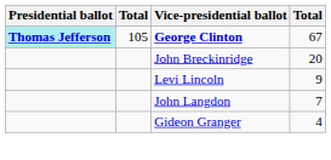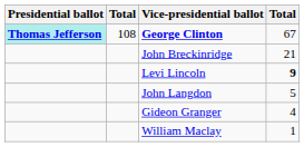 <table class="wikitable">
 <tr>
 <th>Presidential ballot</th>
 <th>Total</th>
 <th>Vice-presidential ballot</th>
 <th>Total</th>
 </tr>
 <tr>
 <td style="background: paleturquoise;"><strong><a href='#'>Thomas Jefferson</a></strong></td>
-<td align="right">105</td>
+<td align="right">108</td>
 <td><strong><a href='#'>George Clinton</a></strong></td>
 <td align="right">67</td>
 </tr>
 <tr>
 <td></td>
 <td></td>
 <td><a href='#'>John Breckinridge</a></td>
-<td align="right">20</td>
+<td align="right">21</td>
 </tr>
 <tr>
 <td></td>
 <td></td>
 <td><a href='#'>Levi Lincoln</a></td>
-<td align="right">9</td>
+<td align="right"><strong>9</strong></td>
 </tr>
 <tr>
 <td></td>
 <td></td>
 <td><a href='#'>John Langdon</a></td>
-<td align="right">7</td>
+<td align="right">5</td>
 </tr>
 <tr>
 <td></td>
 <td></td>
 <td><a href='#'>Gideon Granger</a></td>
 <td align="right">4</td>
 </tr>
+<tr>
+<td></td>
+<td></td>
+<td><a href='#'>William Maclay</a></td>
+<td align="right">1</td>
+</tr>
 </table>
